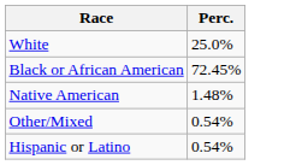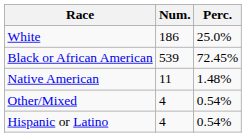 <table class="wikitable">
 <tr>
 <th>Race</th>
+<th>Num.</th>
 <th>Perc.</th>
 </tr>
 <tr>
 <td><a href='#'>White</a></td>
+<td>186</td>
 <td>25.0%</td>
 </tr>
 <tr>
 <td><a href='#'>Black or African American</a></td>
+<td>539</td>
 <td>72.45%</td>
 </tr>
 <tr>
 <td><a href='#'>Native American</a></td>
+<td>11</td>
 <td>1.48%</td>
 </tr>
 <tr>
 <td><a href='#'>Other/Mixed</a></td>
+<td>4</td>
 <td>0.54%</td>
 </tr>
 <tr>
 <td><a href='#'>Hispanic</a> or <a href='#'>Latino</a></td>
+<td>4</td>
 <td>0.54%</td>
 </tr>
 </table>
